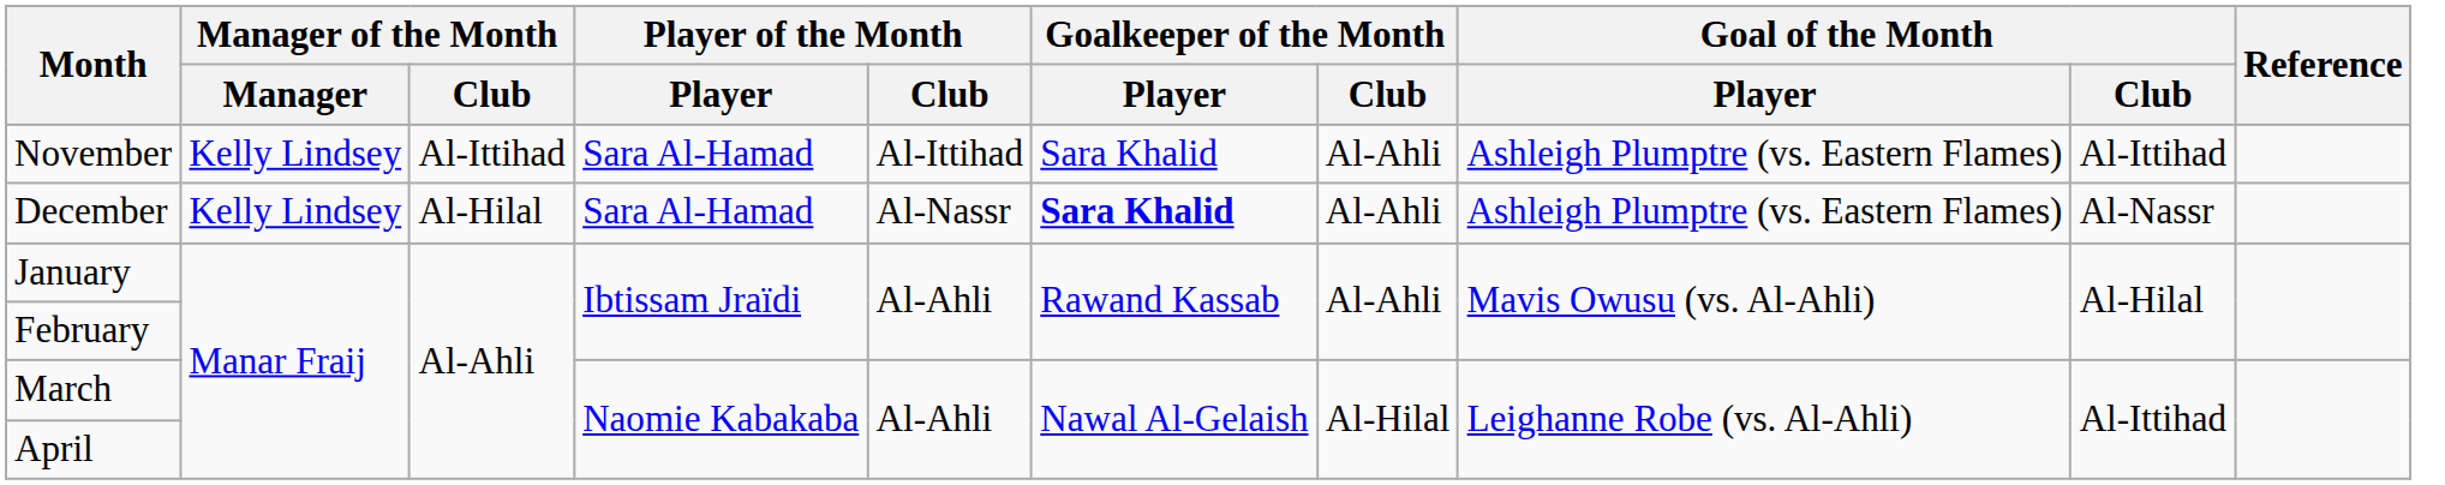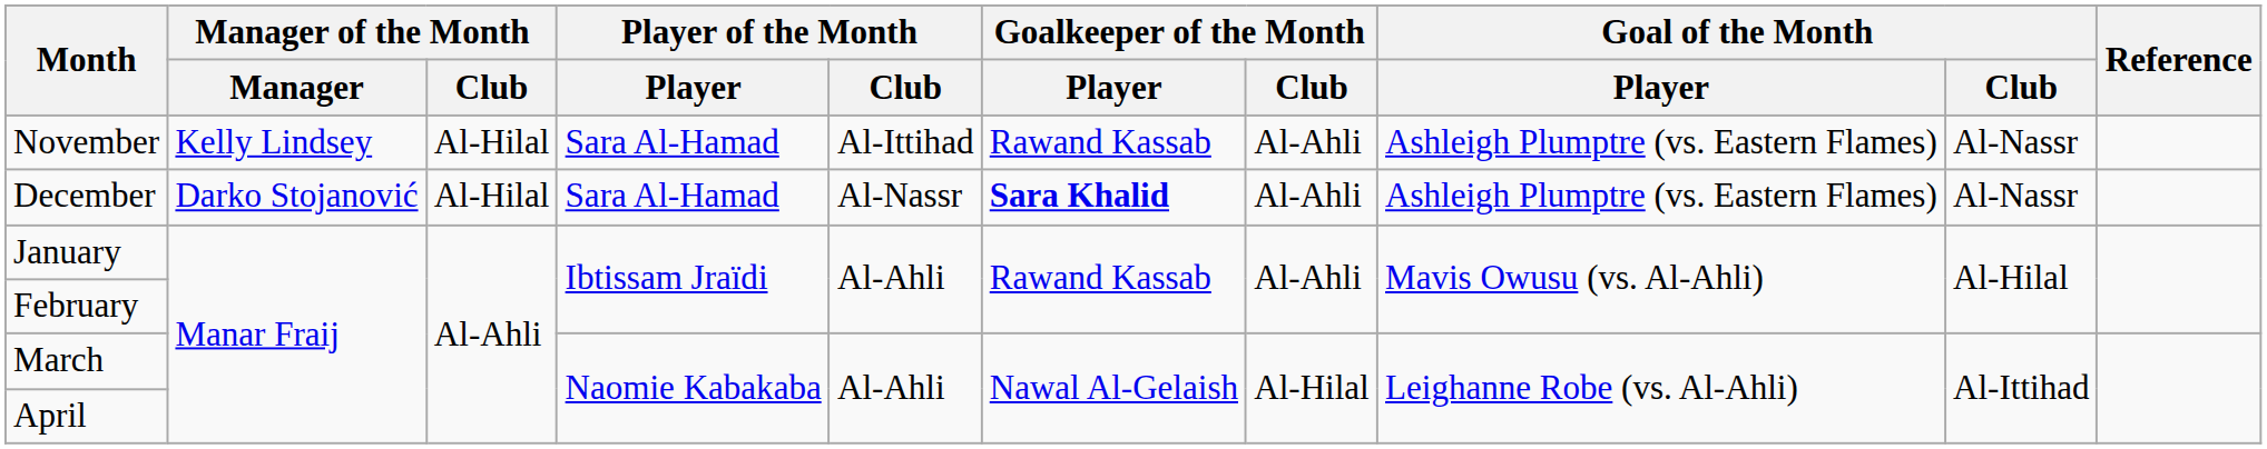 <table class="wikitable">
 <tr>
 <th rowspan="2">Month</th>
 <th colspan="2">Manager of the Month</th>
 <th colspan="2">Player of the Month</th>
 <th colspan="2">Goalkeeper of the Month</th>
 <th colspan="2">Goal of the Month</th>
 <th rowspan="2">Reference</th>
 </tr>
 <tr>
 <th>Manager</th>
 <th>Club</th>
 <th>Player</th>
 <th>Club</th>
 <th>Player</th>
 <th>Club</th>
 <th>Player</th>
 <th>Club</th>
 </tr>
 <tr>
 <td>November</td>
 <td> <a href='#'>Kelly Lindsey</a></td>
-<td>Al-Ittihad</td>
+<td>Al-Hilal</td>
 <td> <a href='#'>Sara Al-Hamad</a></td>
 <td>Al-Ittihad</td>
-<td> <a href='#'>Sara Khalid</a></td>
+<td> <a href='#'>Rawand Kassab</a></td>
 <td>Al-Ahli</td>
 <td> <a href='#'>Ashleigh Plumptre</a> (vs. Eastern Flames)</td>
-<td>Al-Ittihad</td>
+<td>Al-Nassr</td>
 <td align=center></td>
 </tr>
 <tr>
 <td>December</td>
-<td> <a href='#'>Kelly Lindsey</a></td>
+<td> <a href='#'>Darko Stojanović</a></td>
 <td>Al-Hilal</td>
 <td> <a href='#'>Sara Al-Hamad</a></td>
 <td>Al-Nassr</td>
 <td><strong> <a href='#'>Sara Khalid</a></strong></td>
 <td>Al-Ahli</td>
 <td> <a href='#'>Ashleigh Plumptre</a> (vs. Eastern Flames)</td>
 <td>Al-Nassr</td>
 <td align=center></td>
 </tr>
 <tr>
 <td>January</td>
 <td rowspan=4> <a href='#'>Manar Fraij</a></td>
 <td rowspan=4>Al-Ahli</td>
 <td rowspan=2> <a href='#'>Ibtissam Jraïdi</a></td>
 <td rowspan=2>Al-Ahli</td>
 <td rowspan=2> <a href='#'>Rawand Kassab</a></td>
 <td rowspan=2>Al-Ahli</td>
 <td rowspan=2> <a href='#'>Mavis Owusu</a> (vs. Al-Ahli)</td>
 <td rowspan=2>Al-Hilal</td>
 <td rowspan=2></td>
 </tr>
 <tr>
 <td>February</td>
 </tr>
 <tr>
 <td>March</td>
 <td rowspan=2> <a href='#'>Naomie Kabakaba</a></td>
 <td rowspan=2>Al-Ahli</td>
 <td rowspan=2> <a href='#'>Nawal Al-Gelaish</a></td>
 <td rowspan=2>Al-Hilal</td>
 <td rowspan=2> <a href='#'>Leighanne Robe</a> (vs. Al-Ahli)</td>
 <td rowspan=2>Al-Ittihad</td>
 <td rowspan=2></td>
 </tr>
 <tr>
 <td>April</td>
 </tr>
 </table>
